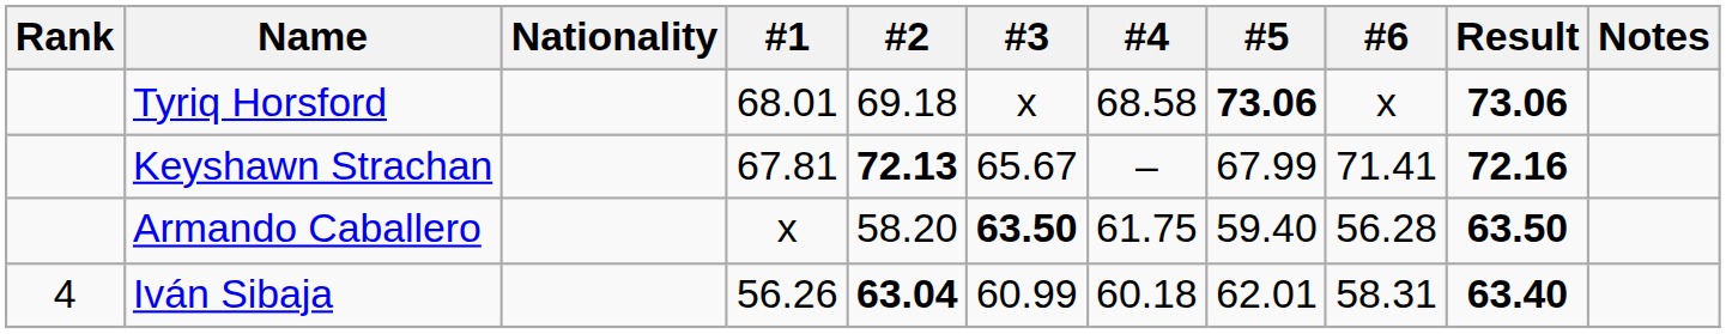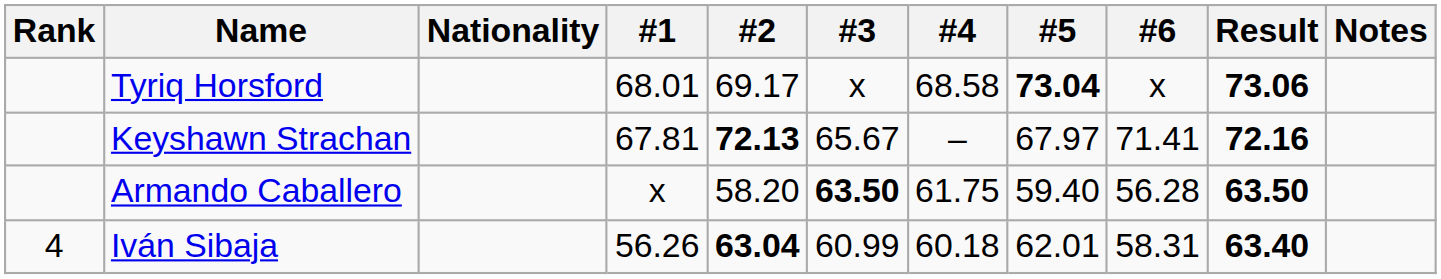 <table class="wikitable sortable" style="text-align:center">
 <tr>
 <th>Rank</th>
 <th>Name</th>
 <th>Nationality</th>
 <th>#1</th>
 <th>#2</th>
 <th>#3</th>
 <th>#4</th>
 <th>#5</th>
 <th>#6</th>
 <th>Result</th>
 <th>Notes</th>
 </tr>
 <tr>
 <td></td>
 <td align=left><a href='#'>Tyriq Horsford</a></td>
 <td align=left></td>
 <td>68.01</td>
-<td>69.18</td>
+<td>69.17</td>
 <td>x</td>
 <td>68.58</td>
-<td><strong>73.06</strong></td>
+<td><strong>73.04</strong></td>
 <td>x</td>
 <td><strong>73.06</strong></td>
 <td></td>
 </tr>
 <tr>
 <td></td>
 <td align=left><a href='#'>Keyshawn Strachan</a></td>
 <td align=left></td>
 <td>67.81</td>
 <td><strong>72.13</strong></td>
 <td>65.67</td>
 <td>–</td>
-<td>67.99</td>
+<td>67.97</td>
 <td>71.41</td>
 <td><strong>72.16</strong></td>
 <td></td>
 </tr>
 <tr>
 <td></td>
 <td align=left><a href='#'>Armando Caballero</a></td>
 <td align=left></td>
 <td>x</td>
 <td>58.20</td>
 <td><strong>63.50</strong></td>
 <td>61.75</td>
 <td>59.40</td>
 <td>56.28</td>
 <td><strong>63.50</strong></td>
 <td></td>
 </tr>
 <tr>
 <td>4</td>
 <td align=left><a href='#'>Iván Sibaja</a></td>
 <td align=left></td>
 <td>56.26</td>
 <td><strong>63.04</strong></td>
 <td>60.99</td>
 <td>60.18</td>
 <td>62.01</td>
 <td>58.31</td>
 <td><strong>63.40</strong></td>
 <td></td>
 </tr>
 </table>
